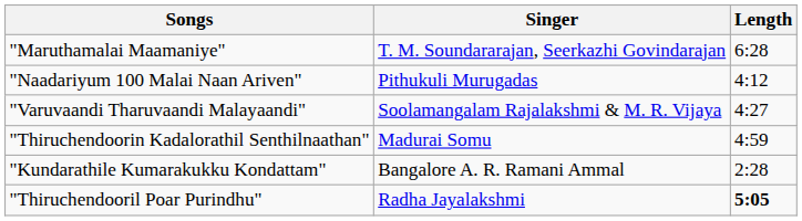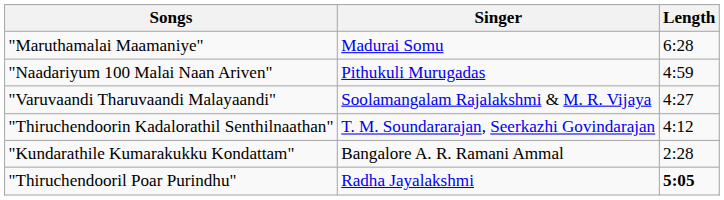 <table class="wikitable">
 <tr>
 <th>Songs</th>
 <th>Singer</th>
 <th>Length</th>
 </tr>
 <tr>
 <td>"Maruthamalai Maamaniye"</td>
-<td><a href='#'>T. M. Soundararajan</a>, <a href='#'>Seerkazhi Govindarajan</a></td>
+<td><a href='#'>Madurai Somu</a></td>
 <td>6:28</td>
 </tr>
 <tr>
 <td>"Naadariyum 100 Malai Naan Ariven"</td>
 <td><a href='#'>Pithukuli Murugadas</a></td>
-<td>4:12</td>
+<td>4:59</td>
 </tr>
 <tr>
 <td>"Varuvaandi Tharuvaandi Malayaandi"</td>
 <td><a href='#'>Soolamangalam Rajalakshmi</a> & <a href='#'>M. R. Vijaya</a></td>
 <td>4:27</td>
 </tr>
 <tr>
 <td>"Thiruchendoorin Kadalorathil Senthilnaathan"</td>
-<td><a href='#'>Madurai Somu</a></td>
-<td>4:59</td>
+<td><a href='#'>T. M. Soundararajan</a>, <a href='#'>Seerkazhi Govindarajan</a></td>
+<td>4:12</td>
 </tr>
 <tr>
 <td>"Kundarathile Kumarakukku Kondattam"</td>
 <td>Bangalore A. R. Ramani Ammal</td>
 <td>2:28</td>
 </tr>
 <tr>
 <td>"Thiruchendooril Poar Purindhu"</td>
 <td><a href='#'>Radha Jayalakshmi</a></td>
 <td><strong>5:05</strong></td>
 </tr>
 </table>
